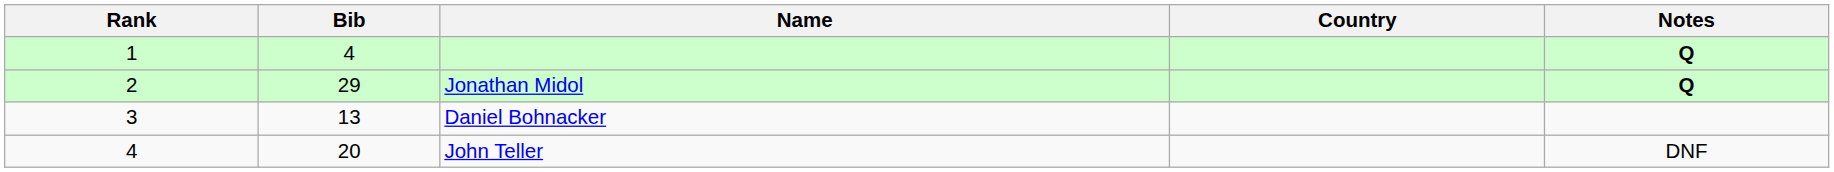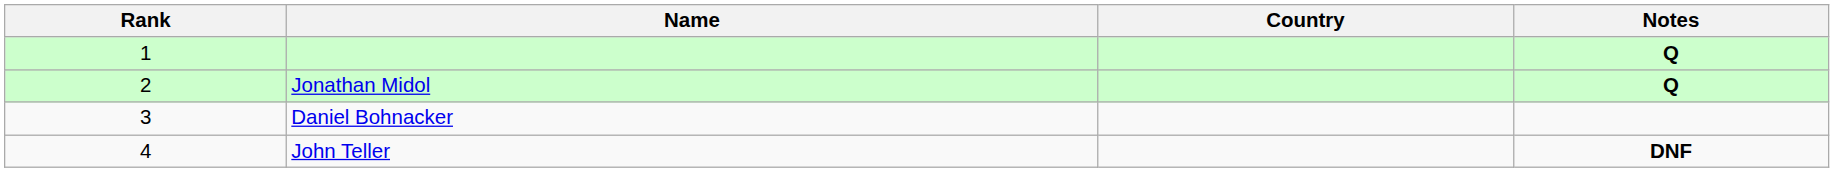 <table class="wikitable" style="text-align:center;" width=90%>
 <tr>
 <th>Rank</th>
-<th>Bib</th>
 <th>Name</th>
 <th>Country</th>
 <th>Notes</th>
 </tr>
 <tr bgcolor=ccffcc>
 <td>1</td>
-<td>4</td>
 <td align=left></td>
 <td align=left></td>
 <td><strong>Q</strong></td>
 </tr>
 <tr bgcolor=ccffcc>
 <td>2</td>
-<td>29</td>
 <td align=left><a href='#'>Jonathan Midol</a></td>
 <td align=left></td>
 <td><strong>Q</strong></td>
 </tr>
 <tr>
 <td>3</td>
-<td>13</td>
 <td align=left><a href='#'>Daniel Bohnacker</a></td>
 <td align=left></td>
 <td></td>
 </tr>
 <tr>
 <td>4</td>
-<td>20</td>
 <td align=left><a href='#'>John Teller</a></td>
 <td align=left></td>
-<td>DNF</td>
+<td><strong>DNF</strong></td>
 </tr>
 </table>
